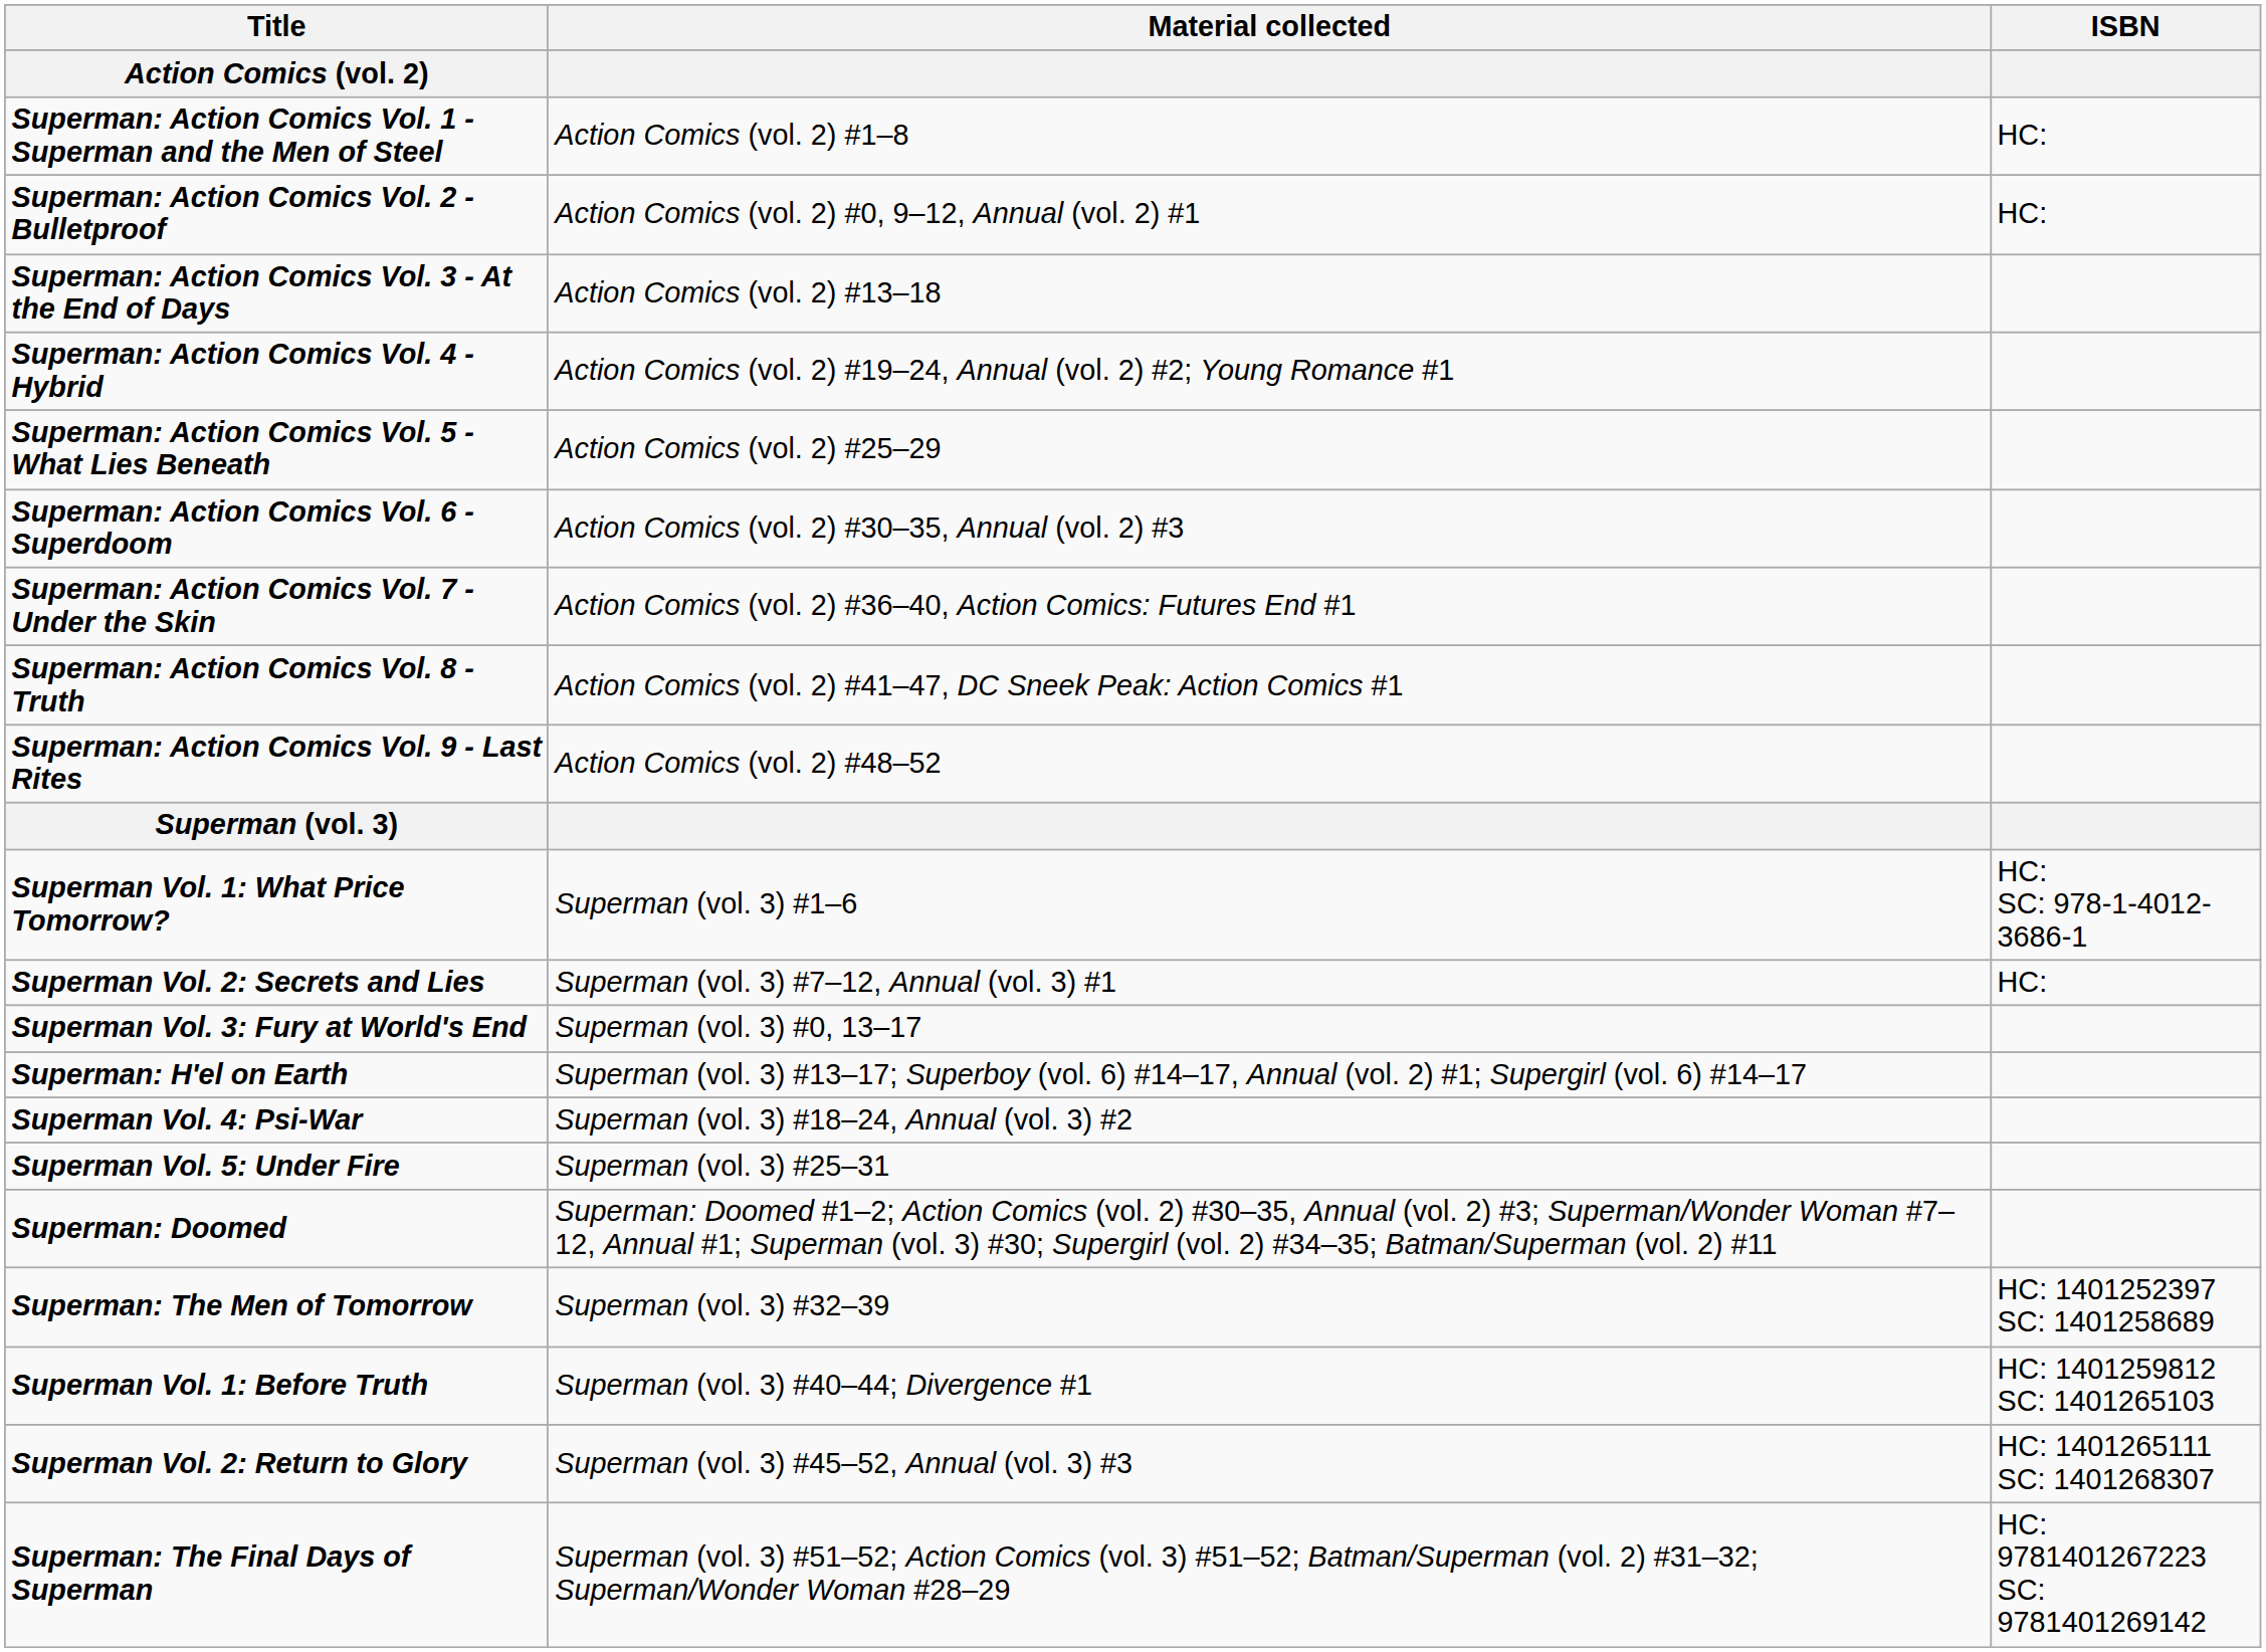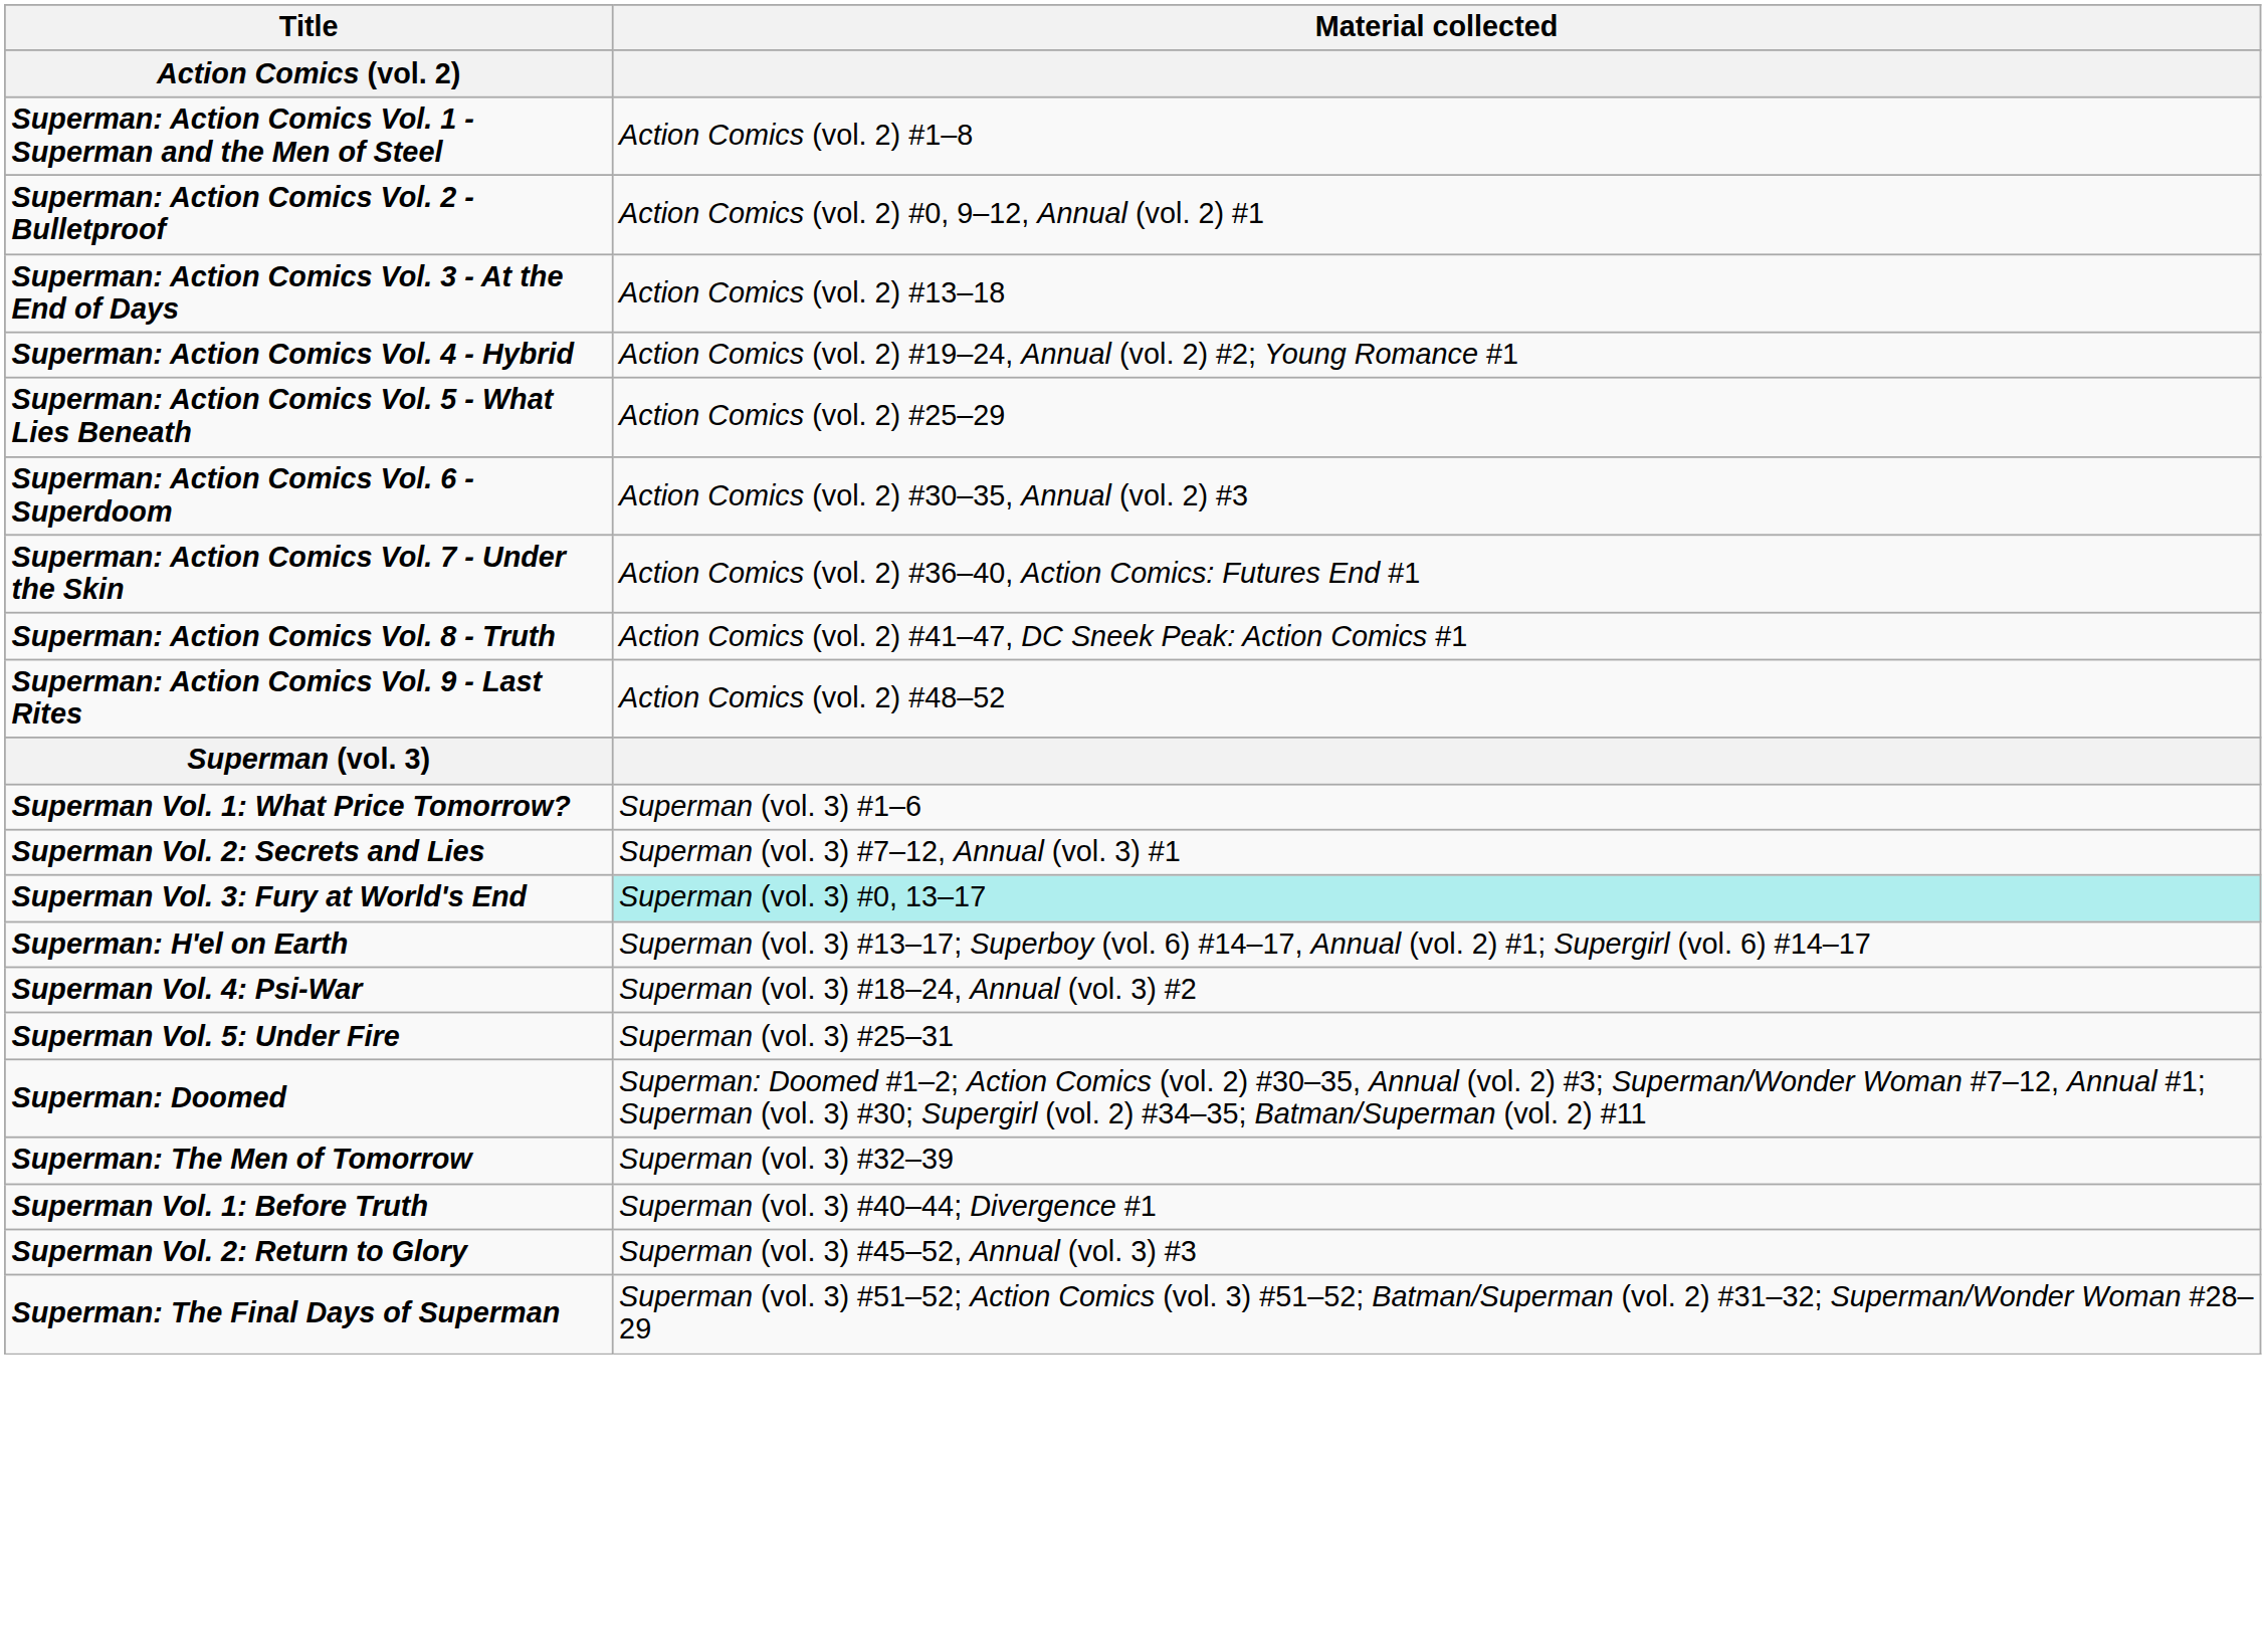 <table class="wikitable">
 <tr>
 <th>Title</th>
 <th>Material collected</th>
-<th>ISBN</th>
 </tr>
 <tr>
 <th><em>Action Comics</em> (vol. 2)</th>
-<th></th>
 <th></th>
 </tr>
 <tr>
 <td><strong><em>Superman: Action Comics Vol. 1 - Superman and the Men of Steel</em></strong></td>
 <td><em>Action Comics</em> (vol. 2) #1–8</td>
-<td>HC: </td>
 </tr>
 <tr>
 <td><strong><em>Superman: Action Comics Vol. 2 - Bulletproof</em></strong></td>
 <td><em>Action Comics</em> (vol. 2) #0, 9–12, <em>Annual</em> (vol. 2) #1</td>
-<td>HC: </td>
 </tr>
 <tr>
 <td><strong><em>Superman: Action Comics Vol. 3 - At the End of Days</em></strong></td>
 <td><em>Action Comics</em> (vol. 2) #13–18</td>
-<td></td>
 </tr>
 <tr>
 <td><strong><em>Superman: Action Comics Vol. 4 - Hybrid</em></strong></td>
 <td><em>Action Comics</em> (vol. 2) #19–24, <em>Annual</em> (vol. 2) #2; <em>Young Romance</em> #1</td>
-<td></td>
 </tr>
 <tr>
 <td><strong><em>Superman: Action Comics Vol. 5 - What Lies Beneath</em></strong></td>
 <td><em>Action Comics</em> (vol. 2) #25–29</td>
-<td></td>
 </tr>
 <tr>
 <td><strong><em>Superman: Action Comics Vol. 6 - Superdoom</em></strong></td>
 <td><em>Action Comics</em> (vol. 2) #30–35, <em>Annual</em> (vol. 2) #3</td>
-<td></td>
 </tr>
 <tr>
 <td><strong><em>Superman: Action Comics Vol. 7 - Under the Skin</em></strong></td>
 <td><em>Action Comics</em> (vol. 2) #36–40, <em>Action Comics: Futures End</em> #1</td>
-<td></td>
 </tr>
 <tr>
 <td><strong><em>Superman: Action Comics Vol. 8 - Truth</em></strong></td>
 <td><em>Action Comics</em> (vol. 2) #41–47, <em>DC Sneek Peak: Action Comics</em> #1</td>
-<td></td>
 </tr>
 <tr>
 <td><strong><em>Superman: Action Comics Vol. 9 - Last Rites</em></strong></td>
 <td><em>Action Comics</em> (vol. 2) #48–52</td>
-<td></td>
 </tr>
 <tr>
 <th><em>Superman</em> (vol. 3)</th>
-<th></th>
 <th></th>
 </tr>
 <tr>
 <td><strong><em>Superman Vol. 1: What Price Tomorrow?</em></strong></td>
 <td><em>Superman</em> (vol. 3) #1–6</td>
-<td>HC: <br>SC: 978-1-4012-3686-1</td>
 </tr>
 <tr>
 <td><strong><em>Superman Vol. 2: Secrets and Lies</em></strong></td>
 <td><em>Superman</em> (vol. 3) #7–12, <em>Annual</em> (vol. 3) #1</td>
-<td>HC: </td>
 </tr>
 <tr>
 <td><strong><em>Superman Vol. 3: Fury at World's End</em></strong></td>
-<td><em>Superman</em> (vol. 3) #0, 13–17</td>
-<td></td>
+<td style="background: paleturquoise;"><em>Superman</em> (vol. 3) #0, 13–17</td>
 </tr>
 <tr>
 <td><strong><em>Superman: H'el on Earth</em></strong></td>
 <td><em>Superman</em> (vol. 3) #13–17; <em>Superboy</em> (vol. 6) #14–17, <em>Annual</em> (vol. 2) #1; <em>Supergirl</em> (vol. 6) #14–17</td>
-<td></td>
 </tr>
 <tr>
 <td><strong><em>Superman Vol. 4: Psi-War</em></strong></td>
 <td><em>Superman</em> (vol. 3) #18–24, <em>Annual</em> (vol. 3) #2</td>
-<td></td>
 </tr>
 <tr>
 <td><strong><em>Superman Vol. 5: Under Fire</em></strong></td>
 <td><em>Superman</em> (vol. 3) #25–31</td>
-<td></td>
 </tr>
 <tr>
 <td><strong><em>Superman: Doomed</em></strong></td>
 <td><em>Superman: Doomed</em> #1–2; <em>Action Comics</em> (vol. 2) #30–35, <em>Annual</em> (vol. 2) #3; <em>Superman/Wonder Woman</em> #7–12, <em>Annual</em> #1; <em>Superman</em> (vol. 3) #30; <em>Supergirl</em> (vol. 2) #34–35; <em>Batman/Superman</em> (vol. 2) #11</td>
-<td></td>
 </tr>
 <tr>
 <td><strong><em>Superman: The Men of Tomorrow</em></strong></td>
 <td><em>Superman</em> (vol. 3) #32–39</td>
-<td>HC: 1401252397<br>SC: 1401258689</td>
 </tr>
 <tr>
 <td><strong><em>Superman Vol. 1: Before Truth</em></strong></td>
 <td><em>Superman</em> (vol. 3) #40–44; <em>Divergence</em> #1</td>
-<td>HC: 1401259812<br>SC: 1401265103</td>
 </tr>
 <tr>
 <td><strong><em>Superman Vol. 2: Return to Glory</em></strong></td>
 <td><em>Superman</em> (vol. 3) #45–52, <em>Annual</em> (vol. 3) #3</td>
-<td>HC: 1401265111<br>SC: 1401268307</td>
 </tr>
 <tr>
 <td><strong><em>Superman: The Final Days of Superman</em></strong></td>
 <td><em>Superman</em> (vol. 3) #51–52; <em>Action Comics</em> (vol. 3) #51–52; <em>Batman/Superman</em> (vol. 2) #31–32; <em>Superman/Wonder Woman</em> #28–29</td>
-<td>HC: 9781401267223<br>SC: 9781401269142</td>
 </tr>
 </table>
